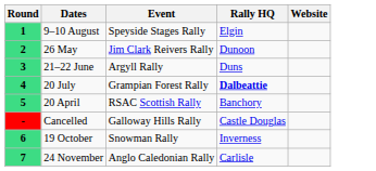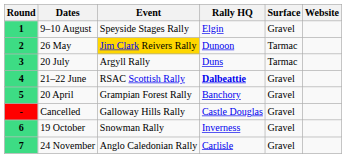 <table class="wikitable" style="font-size: 95%;">
 <tr>
 <th>Round</th>
 <th>Dates</th>
 <th>Event</th>
 <th>Rally HQ</th>
+<th>Surface</th>
 <th>Website</th>
 </tr>
 <tr>
 <th style="background:#3DDC84;">1</th>
 <td>9–10 August</td>
 <td>Speyside Stages Rally</td>
 <td><a href='#'>Elgin</a></td>
+<td>Gravel</td>
 <td></td>
 </tr>
 <tr>
 <th style="background:#3DDC84;">2</th>
 <td>26 May</td>
-<td><a href='#'>Jim Clark</a> Reivers Rally</td>
+<td style="background: gold;"><a href='#'>Jim Clark</a> Reivers Rally</td>
 <td><a href='#'>Dunoon</a></td>
+<td>Tarmac</td>
 <td></td>
 </tr>
 <tr>
 <th style="background:#3DDC84;">3</th>
-<td>21–22 June</td>
+<td>20 July</td>
 <td>Argyll Rally</td>
 <td><a href='#'>Duns</a></td>
+<td>Tarmac</td>
 <td></td>
 </tr>
 <tr>
 <th style="background:#3DDC84;">4</th>
-<td>20 July</td>
-<td>Grampian Forest Rally</td>
+<td>21–22 June</td>
+<td>RSAC <a href='#'>Scottish Rally</a></td>
 <td><strong><a href='#'>Dalbeattie</a></strong></td>
+<td>Gravel</td>
 <td></td>
 </tr>
 <tr>
 <th style="background:#3DDC84;">5</th>
 <td>20 April</td>
-<td>RSAC <a href='#'>Scottish Rally</a></td>
+<td>Grampian Forest Rally</td>
 <td><a href='#'>Banchory</a></td>
+<td>Gravel</td>
 <td></td>
 </tr>
 <tr>
 <th style="background:#FF0000;">-</th>
 <td><span>Cancelled</span></td>
 <td>Galloway Hills Rally</td>
 <td><a href='#'>Castle Douglas</a></td>
+<td>Gravel</td>
 <td></td>
 </tr>
 <tr>
 <th style="background:#3DDC84;">6</th>
 <td>19 October</td>
 <td>Snowman Rally</td>
 <td><a href='#'>Inverness</a></td>
+<td>Gravel</td>
 <td></td>
 </tr>
 <tr>
 <th style="background:#3DDC84;">7</th>
 <td>24 November</td>
 <td>Anglo Caledonian Rally</td>
 <td><a href='#'>Carlisle</a></td>
+<td>Gravel</td>
 <td></td>
 </tr>
 </table>
